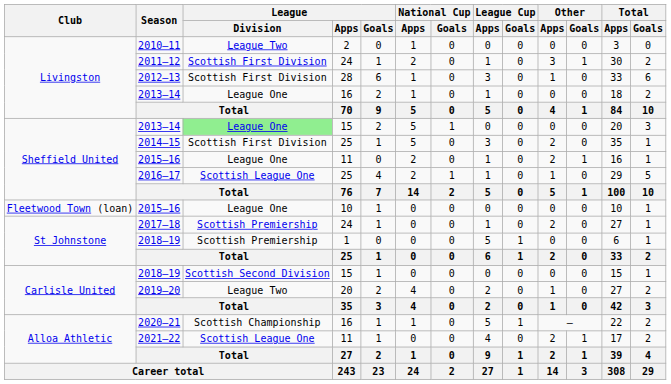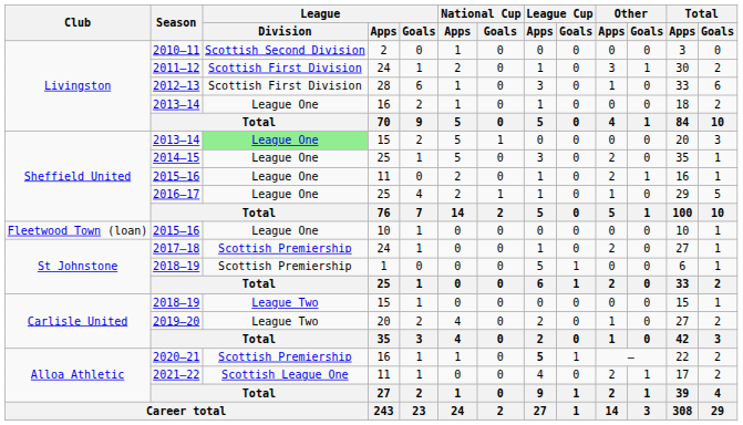 <table class="wikitable" style="text-align: center">
 <tr>
 <th rowspan="2">Club</th>
 <th rowspan="2">Season</th>
 <th colspan="3">League</th>
 <th colspan="2">National Cup</th>
 <th colspan="2">League Cup</th>
 <th colspan="2">Other</th>
 <th colspan="2">Total</th>
 </tr>
 <tr>
 <th>Division</th>
 <th>Apps</th>
 <th>Goals</th>
 <th>Apps</th>
 <th>Goals</th>
 <th>Apps</th>
 <th>Goals</th>
 <th>Apps</th>
 <th>Goals</th>
 <th>Apps</th>
 <th>Goals</th>
 </tr>
 <tr>
 <td rowspan="5"><a href='#'>Livingston</a></td>
 <td><a href='#'>2010–11</a></td>
-<td><a href='#'>League Two</a></td>
+<td><a href='#'>Scottish Second Division</a></td>
 <td>2</td>
 <td>0</td>
 <td>1</td>
 <td>0</td>
 <td>0</td>
 <td>0</td>
 <td>0</td>
 <td>0</td>
 <td>3</td>
 <td>0</td>
 </tr>
 <tr>
 <td><a href='#'>2011–12</a></td>
 <td><a href='#'>Scottish First Division</a></td>
 <td>24</td>
 <td>1</td>
 <td>2</td>
 <td>0</td>
 <td>1</td>
 <td>0</td>
 <td>3</td>
 <td>1</td>
 <td>30</td>
 <td>2</td>
 </tr>
 <tr>
 <td><a href='#'>2012–13</a></td>
 <td>Scottish First Division</td>
 <td>28</td>
 <td>6</td>
 <td>1</td>
 <td>0</td>
 <td>3</td>
 <td>0</td>
 <td>1</td>
 <td>0</td>
 <td>33</td>
 <td>6</td>
 </tr>
 <tr>
 <td><a href='#'>2013–14</a></td>
 <td>League One</td>
 <td>16</td>
 <td>2</td>
 <td>1</td>
 <td>0</td>
 <td>1</td>
 <td>0</td>
 <td>0</td>
 <td>0</td>
 <td>18</td>
 <td>2</td>
 </tr>
 <tr>
 <th colspan="2">Total</th>
 <th>70</th>
 <th>9</th>
 <th>5</th>
 <th>0</th>
 <th>5</th>
 <th>0</th>
 <th>4</th>
 <th>1</th>
 <th>84</th>
 <th>10</th>
 </tr>
 <tr>
 <td rowspan="5"><a href='#'>Sheffield United</a></td>
 <td><a href='#'>2013–14</a></td>
 <td style="background: lightgreen;"><a href='#'>League One</a></td>
 <td>15</td>
 <td>2</td>
 <td>5</td>
 <td>1</td>
 <td>0</td>
 <td>0</td>
 <td>0</td>
 <td>0</td>
 <td>20</td>
 <td>3</td>
 </tr>
 <tr>
 <td><a href='#'>2014–15</a></td>
-<td>Scottish First Division</td>
+<td>League One</td>
 <td>25</td>
 <td>1</td>
 <td>5</td>
 <td>0</td>
 <td>3</td>
 <td>0</td>
 <td>2</td>
 <td>0</td>
 <td>35</td>
 <td>1</td>
 </tr>
 <tr>
 <td><a href='#'>2015–16</a></td>
 <td>League One</td>
 <td>11</td>
 <td>0</td>
 <td>2</td>
 <td>0</td>
 <td>1</td>
 <td>0</td>
 <td>2</td>
 <td>1</td>
 <td>16</td>
 <td>1</td>
 </tr>
 <tr>
 <td><a href='#'>2016–17</a></td>
-<td><a href='#'>Scottish League One</a></td>
+<td>League One</td>
 <td>25</td>
 <td>4</td>
 <td>2</td>
 <td>1</td>
 <td>1</td>
 <td>0</td>
 <td>1</td>
 <td>0</td>
 <td>29</td>
 <td>5</td>
 </tr>
 <tr>
 <th colspan="2">Total</th>
 <th>76</th>
 <th>7</th>
 <th>14</th>
 <th>2</th>
 <th>5</th>
 <th>0</th>
 <th>5</th>
 <th>1</th>
 <th>100</th>
 <th>10</th>
 </tr>
 <tr>
 <td><a href='#'>Fleetwood Town</a> (loan)</td>
 <td><a href='#'>2015–16</a></td>
 <td>League One</td>
 <td>10</td>
 <td>1</td>
 <td>0</td>
 <td>0</td>
 <td>0</td>
 <td>0</td>
 <td>0</td>
 <td>0</td>
 <td>10</td>
 <td>1</td>
 </tr>
 <tr>
 <td rowspan=3><a href='#'>St Johnstone</a></td>
 <td><a href='#'>2017–18</a></td>
 <td><a href='#'>Scottish Premiership</a></td>
 <td>24</td>
 <td>1</td>
 <td>0</td>
 <td>0</td>
 <td>1</td>
 <td>0</td>
 <td>2</td>
 <td>0</td>
 <td>27</td>
 <td>1</td>
 </tr>
 <tr>
 <td><a href='#'>2018–19</a></td>
 <td>Scottish Premiership</td>
 <td>1</td>
 <td>0</td>
 <td>0</td>
 <td>0</td>
 <td>5</td>
 <td>1</td>
 <td>0</td>
 <td>0</td>
 <td>6</td>
 <td>1</td>
 </tr>
 <tr>
 <th colspan=2>Total</th>
 <th>25</th>
 <th>1</th>
 <th>0</th>
 <th>0</th>
 <th>6</th>
 <th>1</th>
 <th>2</th>
 <th>0</th>
 <th>33</th>
 <th>2</th>
 </tr>
 <tr>
 <td rowspan=3><a href='#'>Carlisle United</a></td>
 <td><a href='#'>2018–19</a></td>
-<td><a href='#'>Scottish Second Division</a></td>
+<td><a href='#'>League Two</a></td>
 <td>15</td>
 <td>1</td>
 <td>0</td>
 <td>0</td>
 <td>0</td>
 <td>0</td>
 <td>0</td>
 <td>0</td>
 <td>15</td>
 <td>1</td>
 </tr>
 <tr>
 <td><a href='#'>2019–20</a></td>
 <td>League Two</td>
 <td>20</td>
 <td>2</td>
 <td>4</td>
 <td>0</td>
 <td>2</td>
 <td>0</td>
 <td>1</td>
 <td>0</td>
 <td>27</td>
 <td>2</td>
 </tr>
 <tr>
 <th colspan=2>Total</th>
 <th>35</th>
 <th>3</th>
 <th>4</th>
 <th>0</th>
 <th>2</th>
 <th>0</th>
 <th>1</th>
 <th>0</th>
 <th>42</th>
 <th>3</th>
 </tr>
 <tr>
 <td rowspan=3><a href='#'>Alloa Athletic</a></td>
 <td><a href='#'>2020–21</a></td>
-<td>Scottish Championship</td>
+<td><a href='#'>Scottish Premiership</a></td>
 <td>16</td>
 <td>1</td>
 <td>1</td>
 <td>0</td>
-<td>5</td>
+<td><strong>5</strong></td>
 <td>1</td>
 <td colspan="2">—</td>
 <td>22</td>
 <td>2</td>
 </tr>
 <tr>
 <td><a href='#'>2021–22</a></td>
 <td><a href='#'>Scottish League One</a></td>
 <td>11</td>
 <td>1</td>
 <td>0</td>
 <td>0</td>
 <td>4</td>
 <td>0</td>
 <td>2</td>
 <td>1</td>
 <td>17</td>
 <td>2</td>
 </tr>
 <tr>
 <th colspan=2>Total</th>
 <th>27</th>
 <th>2</th>
 <th>1</th>
 <th>0</th>
 <th>9</th>
 <th>1</th>
 <th>2</th>
 <th>1</th>
 <th>39</th>
 <th>4</th>
 </tr>
 <tr>
 <th colspan="3">Career total</th>
 <th>243</th>
 <th>23</th>
 <th>24</th>
 <th>2</th>
 <th>27</th>
 <th>1</th>
 <th>14</th>
 <th>3</th>
 <th>308</th>
 <th>29</th>
 </tr>
 </table>
